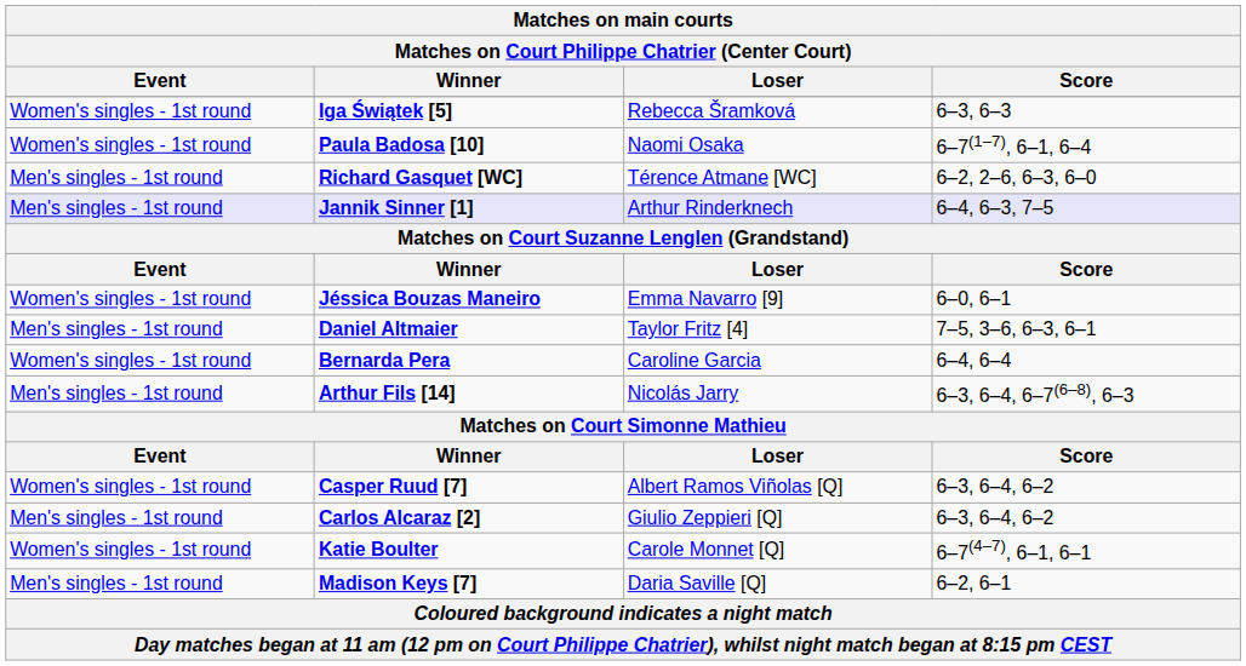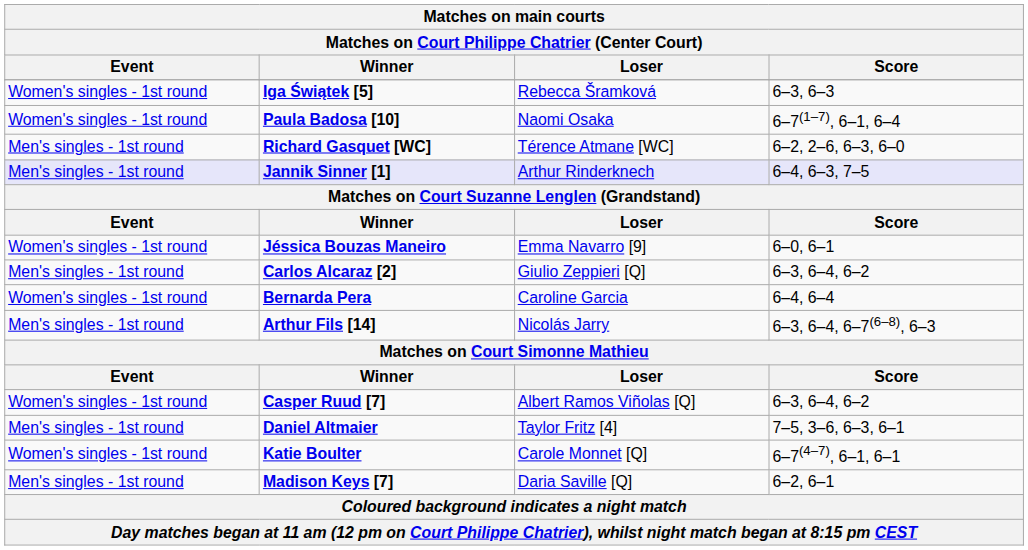 <table class="wikitable" style="margin:auto;">
 <tr>
 <th colspan=4 style=white-space:nowrap>Matches on main courts</th>
 </tr>
 <tr>
 <th colspan=4>Matches on <a href='#'>Court Philippe Chatrier</a> (Center Court)</th>
 </tr>
 <tr>
 <th width=250>Event</th>
 <th width=250>Winner</th>
 <th width=250>Loser</th>
 <th width=250>Score</th>
 </tr>
 <tr>
 </tr>
 <tr>
 <td><a href='#'>Women's singles - 1st round</a></td>
 <td><strong> <a href='#'>Iga Świątek</a> [5] </strong></td>
 <td> <a href='#'>Rebecca Šramková</a></td>
 <td>6–3, 6–3</td>
 </tr>
 <tr>
 <td><a href='#'>Women's singles - 1st round</a></td>
 <td><strong> <a href='#'>Paula Badosa</a> [10] </strong></td>
 <td> <a href='#'>Naomi Osaka</a></td>
 <td>6–7<sup>(1–7)</sup>, 6–1, 6–4</td>
 </tr>
 <tr>
 <td><a href='#'>Men's singles - 1st round</a></td>
 <td><strong> <a href='#'>Richard Gasquet</a> [WC] </strong></td>
 <td> <a href='#'>Térence Atmane</a> [WC]</td>
 <td>6–2, 2–6, 6–3, 6–0</td>
 </tr>
 <tr style="background:lavender">
 <td><a href='#'>Men's singles - 1st round</a></td>
 <td><strong> <a href='#'>Jannik Sinner</a> [1]</strong></td>
 <td> <a href='#'>Arthur Rinderknech</a></td>
 <td>6–4, 6–3, 7–5</td>
 </tr>
 <tr>
 <th colspan=4>Matches on <a href='#'>Court Suzanne Lenglen</a> (Grandstand)</th>
 </tr>
 <tr>
 <th width=250>Event</th>
 <th width=250>Winner</th>
 <th width=250>Loser</th>
 <th width=250>Score</th>
 </tr>
 <tr>
 <td><a href='#'>Women's singles - 1st round</a></td>
 <td><strong> <a href='#'>Jéssica Bouzas Maneiro</a></strong></td>
 <td> <a href='#'>Emma Navarro</a> [9]</td>
 <td>6–0, 6–1</td>
 </tr>
 <tr>
 <td><a href='#'>Men's singles - 1st round</a></td>
-<td><strong> <a href='#'>Daniel Altmaier</a></strong></td>
-<td> <a href='#'>Taylor Fritz</a> [4]</td>
-<td>7–5, 3–6, 6–3, 6–1</td>
+<td><strong> <a href='#'>Carlos Alcaraz</a> [2]</strong></td>
+<td> <a href='#'>Giulio Zeppieri</a> [Q]</td>
+<td>6–3, 6–4, 6–2</td>
 </tr>
 <tr>
 <td><a href='#'>Women's singles - 1st round</a></td>
 <td><strong> <a href='#'>Bernarda Pera</a> </strong></td>
 <td> <a href='#'>Caroline Garcia</a></td>
 <td>6–4, 6–4</td>
 </tr>
 <tr>
 <td><a href='#'>Men's singles - 1st round</a></td>
 <td><strong> <a href='#'>Arthur Fils</a> [14] </strong></td>
 <td> <a href='#'>Nicolás Jarry</a></td>
 <td>6–3, 6–4, 6–7<sup>(6–8)</sup>, 6–3</td>
 </tr>
 <tr>
 <th colspan=4>Matches on <a href='#'>Court Simonne Mathieu</a></th>
 </tr>
 <tr>
 <th width=250>Event</th>
 <th width=250>Winner</th>
 <th width=250>Loser</th>
 <th width=250>Score</th>
 </tr>
 <tr>
 <td><a href='#'>Women's singles - 1st round</a></td>
 <td><strong> <a href='#'>Casper Ruud</a> [7]</strong></td>
 <td> <a href='#'>Albert Ramos Viñolas</a> [Q]</td>
 <td>6–3, 6–4, 6–2</td>
 </tr>
 <tr>
 <td><a href='#'>Men's singles - 1st round</a></td>
-<td><strong> <a href='#'>Carlos Alcaraz</a> [2]</strong></td>
-<td> <a href='#'>Giulio Zeppieri</a> [Q]</td>
-<td>6–3, 6–4, 6–2</td>
+<td><strong> <a href='#'>Daniel Altmaier</a></strong></td>
+<td> <a href='#'>Taylor Fritz</a> [4]</td>
+<td>7–5, 3–6, 6–3, 6–1</td>
 </tr>
 <tr>
 <td><a href='#'>Women's singles - 1st round</a></td>
 <td><strong> <a href='#'>Katie Boulter</a> </strong></td>
 <td> <a href='#'>Carole Monnet</a> [Q]</td>
 <td>6–7<sup>(4–7)</sup>, 6–1, 6–1</td>
 </tr>
 <tr>
 <td><a href='#'>Men's singles - 1st round</a></td>
 <td><strong> <a href='#'>Madison Keys</a> [7]</strong></td>
 <td> <a href='#'>Daria Saville</a> [Q]</td>
 <td>6–2, 6–1</td>
 </tr>
 <tr>
 <th colspan=4><em>Coloured background indicates a night match</em></th>
 </tr>
 <tr>
 <th colspan=4><em>Day matches began at 11 am (12 pm on <a href='#'>Court Philippe Chatrier</a>), whilst night match began at 8:15 pm <a href='#'>CEST</a></em></th>
 </tr>
 </table>
